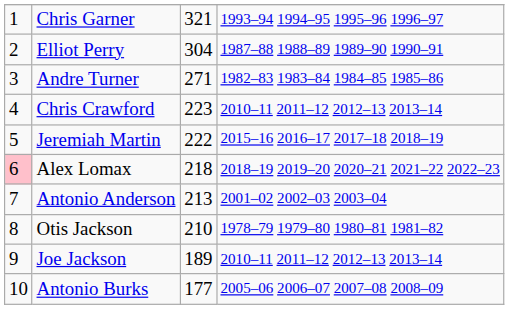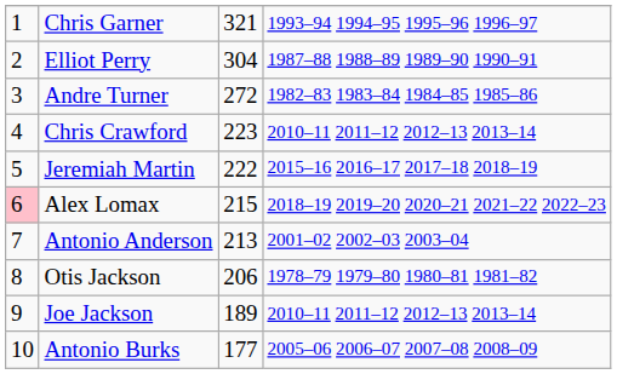 <table class="wikitable">
 <tr>
 </tr>
 <tr>
 <td>1</td>
 <td><a href='#'>Chris Garner</a></td>
 <td>321</td>
 <td style="font-size:80%;"><a href='#'>1993–94</a> <a href='#'>1994–95</a> <a href='#'>1995–96</a> <a href='#'>1996–97</a></td>
 </tr>
 <tr>
 <td>2</td>
 <td><a href='#'>Elliot Perry</a></td>
 <td>304</td>
 <td style="font-size:80%;"><a href='#'>1987–88</a> <a href='#'>1988–89</a> <a href='#'>1989–90</a> <a href='#'>1990–91</a></td>
 </tr>
 <tr>
 <td>3</td>
 <td><a href='#'>Andre Turner</a></td>
-<td>271</td>
+<td>272</td>
 <td style="font-size:80%;"><a href='#'>1982–83</a> <a href='#'>1983–84</a> <a href='#'>1984–85</a> <a href='#'>1985–86</a></td>
 </tr>
 <tr>
 <td>4</td>
 <td><a href='#'>Chris Crawford</a></td>
 <td>223</td>
 <td style="font-size:80%;"><a href='#'>2010–11</a> <a href='#'>2011–12</a> <a href='#'>2012–13</a> <a href='#'>2013–14</a></td>
 </tr>
 <tr>
 <td>5</td>
 <td><a href='#'>Jeremiah Martin</a></td>
 <td>222</td>
 <td style="font-size:80%;"><a href='#'>2015–16</a> <a href='#'>2016–17</a> <a href='#'>2017–18</a> <a href='#'>2018–19</a></td>
 </tr>
 <tr>
 <td style="background: pink;">6</td>
 <td>Alex Lomax</td>
-<td>218</td>
+<td>215</td>
 <td style="font-size:80%;"><a href='#'>2018–19</a> <a href='#'>2019–20</a> <a href='#'>2020–21</a> <a href='#'>2021–22</a> <a href='#'>2022–23</a></td>
 </tr>
 <tr>
 <td>7</td>
 <td><a href='#'>Antonio Anderson</a></td>
 <td>213</td>
 <td style="font-size:80%;"><a href='#'>2001–02</a> <a href='#'>2002–03</a> <a href='#'>2003–04</a></td>
 </tr>
 <tr>
 <td>8</td>
 <td>Otis Jackson</td>
-<td>210</td>
+<td>206</td>
 <td style="font-size:80%;"><a href='#'>1978–79</a> <a href='#'>1979–80</a> <a href='#'>1980–81</a> <a href='#'>1981–82</a></td>
 </tr>
 <tr>
 <td>9</td>
 <td><a href='#'>Joe Jackson</a></td>
 <td>189</td>
 <td style="font-size:80%;"><a href='#'>2010–11</a> <a href='#'>2011–12</a> <a href='#'>2012–13</a> <a href='#'>2013–14</a></td>
 </tr>
 <tr>
 <td>10</td>
 <td><a href='#'>Antonio Burks</a></td>
 <td>177</td>
 <td style="font-size:80%;"><a href='#'>2005–06</a> <a href='#'>2006–07</a> <a href='#'>2007–08</a> <a href='#'>2008–09</a></td>
 </tr>
 </table>
